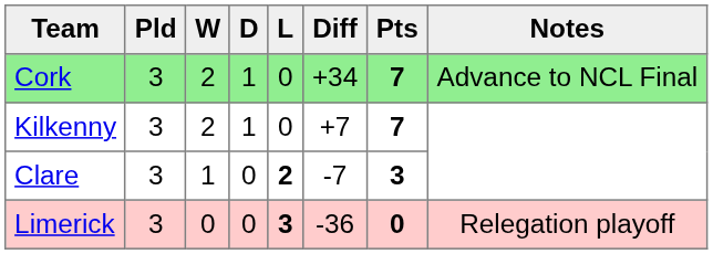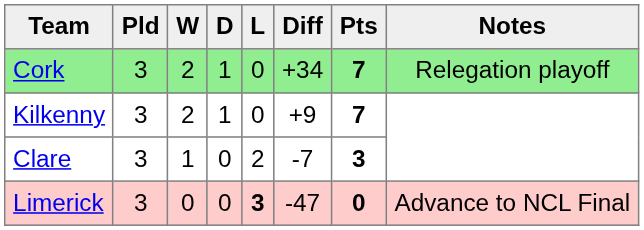 <table style=border-collapse:collapse border=1 cellspacing=0 cellpadding=5>
 <tr align=center bgcolor=#efefef>
 <th>Team</th>
 <th>Pld</th>
 <th>W</th>
 <th>D</th>
 <th>L</th>
 <th>Diff</th>
 <th>Pts</th>
 <th>Notes</th>
 </tr>
 <tr align=center style="background:#90EE90">
 <td style="text-align:left;"> <a href='#'>Cork</a></td>
 <td>3</td>
 <td>2</td>
 <td>1</td>
 <td>0</td>
 <td>+34</td>
 <td><strong>7</strong></td>
-<td>Advance to NCL Final</td>
+<td>Relegation playoff</td>
 </tr>
 <tr align=center style="background:#FFFFFF;">
 <td style="text-align:left;"> <a href='#'>Kilkenny</a></td>
 <td>3</td>
 <td>2</td>
 <td>1</td>
 <td>0</td>
-<td>+7</td>
+<td>+9</td>
 <td><strong>7</strong></td>
 <td rowspan="2"></td>
 </tr>
 <tr align=center style="background:#FFFFFF;">
 <td style="text-align:left;"> <a href='#'>Clare</a></td>
 <td>3</td>
 <td>1</td>
 <td>0</td>
-<td><strong>2</strong></td>
+<td>2</td>
 <td>-7</td>
 <td><strong>3</strong></td>
 </tr>
 <tr align=center style="background:#FFCCCC;">
 <td style="text-align:left;"> <a href='#'>Limerick</a></td>
 <td>3</td>
 <td>0</td>
 <td>0</td>
 <td><strong>3</strong></td>
-<td>-36</td>
+<td>-47</td>
 <td><strong>0</strong></td>
-<td>Relegation playoff</td>
+<td>Advance to NCL Final</td>
 </tr>
 </table>
